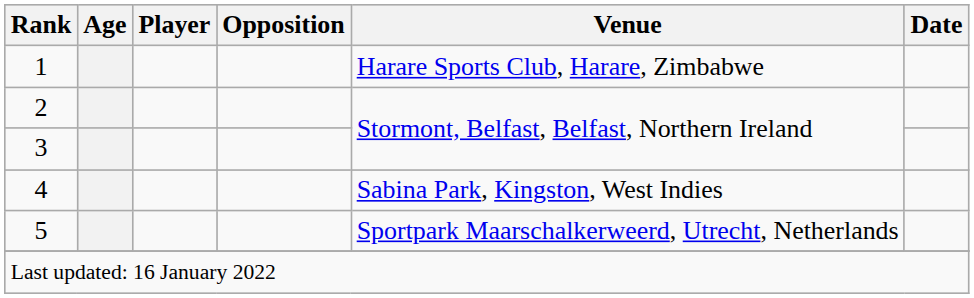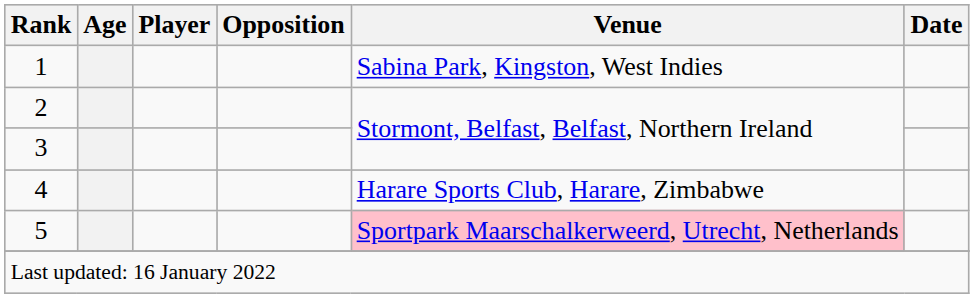 <table class="wikitable plainrowheaders sortable">
 <tr>
 <th scope=col>Rank</th>
 <th scope=col>Age</th>
 <th scope=col>Player</th>
 <th scope=col>Opposition</th>
 <th scope=col>Venue</th>
 <th scope=col>Date</th>
 </tr>
 <tr>
 <td align=center>1</td>
 <th scope=row style=text-align:center;></th>
 <td></td>
 <td></td>
-<td><a href='#'>Harare Sports Club</a>, <a href='#'>Harare</a>, Zimbabwe</td>
+<td><a href='#'>Sabina Park</a>, <a href='#'>Kingston</a>, West Indies</td>
 <td></td>
 </tr>
 <tr>
 <td align=center>2</td>
 <th scope=row style=text-align:center;></th>
 <td></td>
 <td></td>
 <td rowspan=2><a href='#'>Stormont, Belfast</a>, <a href='#'>Belfast</a>, Northern Ireland</td>
 <td></td>
 </tr>
 <tr>
 <td align=center>3</td>
 <th scope=row style=text-align:center;></th>
 <td></td>
 <td></td>
 <td></td>
 </tr>
 <tr>
 <td align=center>4</td>
 <th scope=row style=text-align:center;></th>
 <td></td>
 <td></td>
-<td><a href='#'>Sabina Park</a>, <a href='#'>Kingston</a>, West Indies</td>
+<td><a href='#'>Harare Sports Club</a>, <a href='#'>Harare</a>, Zimbabwe</td>
 <td></td>
 </tr>
 <tr>
 <td align=center>5</td>
 <th scope=row style=text-align:center;></th>
 <td></td>
 <td></td>
-<td><a href='#'>Sportpark Maarschalkerweerd</a>, <a href='#'>Utrecht</a>, Netherlands</td>
+<td style="background: pink;"><a href='#'>Sportpark Maarschalkerweerd</a>, <a href='#'>Utrecht</a>, Netherlands</td>
 <td></td>
 </tr>
 <tr>
 </tr>
 <tr class=sortbottom>
 <td colspan=7><small>Last updated: 16 January 2022</small></td>
 </tr>
 </table>
